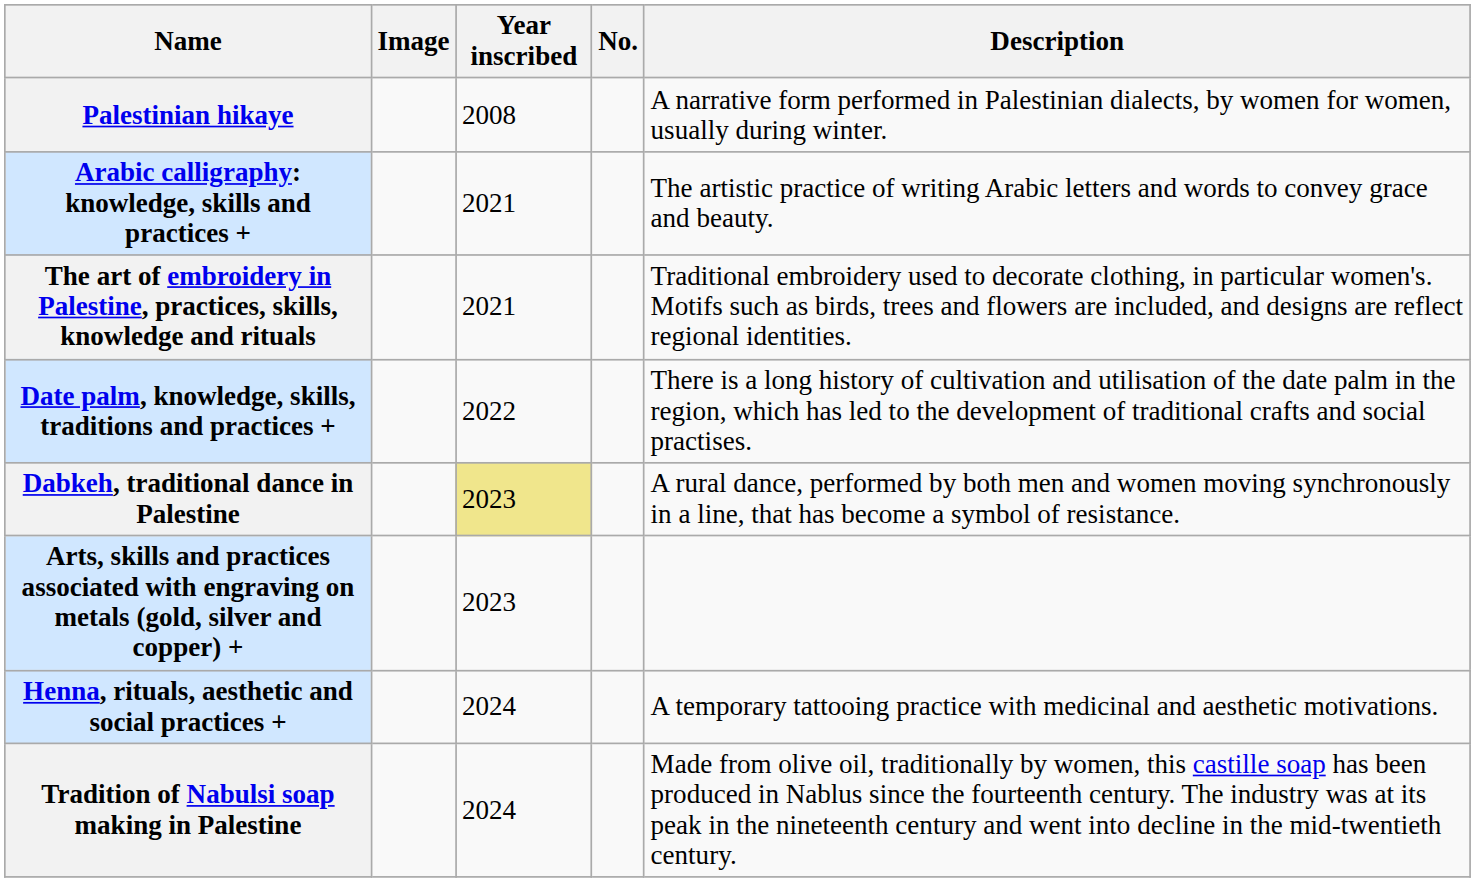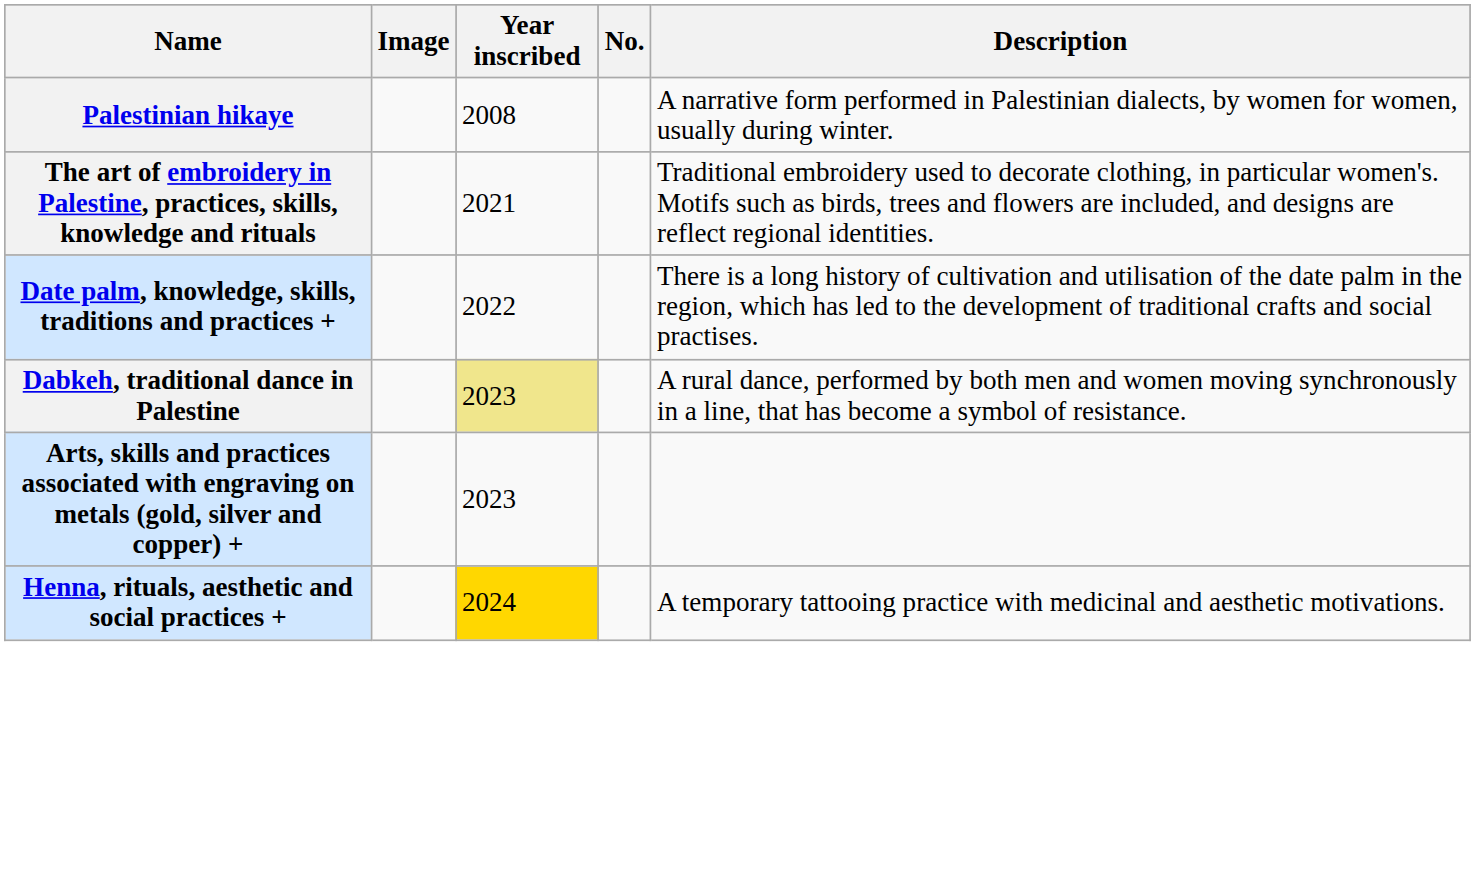 <table class="wikitable sortable plainrowheaders">
 <tr>
 <th style="width:25%">Name</th>
 <th class="unsortable">Image</th>
 <th>Year inscribed</th>
 <th>No.</th>
 <th class="unsortable">Description</th>
 </tr>
 <tr>
 <th scope="row"><a href='#'>Palestinian hikaye</a></th>
 <td></td>
 <td>2008</td>
 <td></td>
 <td>A narrative form performed in Palestinian dialects, by women for women, usually during winter.</td>
-</tr>
-<tr>
-<th scope="row" style="background:#D0E7FF;"><a href='#'>Arabic calligraphy</a>: knowledge, skills and practices +</th>
-<td></td>
-<td>2021</td>
-<td></td>
-<td>The artistic practice of writing Arabic letters and words to convey grace and beauty.</td>
 </tr>
 <tr>
 <th scope="row">The art of <a href='#'>embroidery in Palestine</a>, practices, skills, knowledge and rituals</th>
 <td></td>
 <td>2021</td>
 <td></td>
 <td>Traditional embroidery used to decorate clothing, in particular women's. Motifs such as birds, trees and flowers are included, and designs are reflect regional identities.</td>
 </tr>
 <tr>
 <th scope="row" style="background:#D0E7FF;"><a href='#'>Date palm</a>, knowledge, skills, traditions and practices +</th>
 <td></td>
 <td>2022</td>
 <td></td>
 <td>There is a long history of cultivation and utilisation of the date palm in the region, which has led to the development of traditional crafts and social practises.</td>
 </tr>
 <tr>
 <th scope="row"><a href='#'>Dabkeh</a>, traditional dance in Palestine</th>
 <td></td>
 <td style="background: khaki;">2023</td>
 <td></td>
 <td>A rural dance, performed by both men and women moving synchronously in a line, that has become a symbol of resistance.</td>
 </tr>
 <tr>
 <th scope="row" style="background:#D0E7FF;">Arts, skills and practices associated with engraving on metals (gold, silver and copper) +</th>
 <td></td>
 <td>2023</td>
 <td></td>
 </tr>
 <tr>
 <th scope="row" style="background:#D0E7FF;"><a href='#'>Henna</a>, rituals, aesthetic and social practices +</th>
 <td></td>
-<td>2024</td>
+<td style="background: gold;">2024</td>
 <td></td>
 <td>A temporary tattooing practice with medicinal and aesthetic motivations.</td>
 </tr>
-<tr>
-<th scope="row">Tradition of <a href='#'>Nabulsi soap</a> making in Palestine</th>
-<td></td>
-<td>2024</td>
-<td></td>
-<td>Made from olive oil, traditionally by women, this <a href='#'>castille soap</a> has been produced in Nablus since the fourteenth century. The industry was at its peak in the nineteenth century and went into decline in the mid-twentieth century.</td>
-</tr>
 </table>
